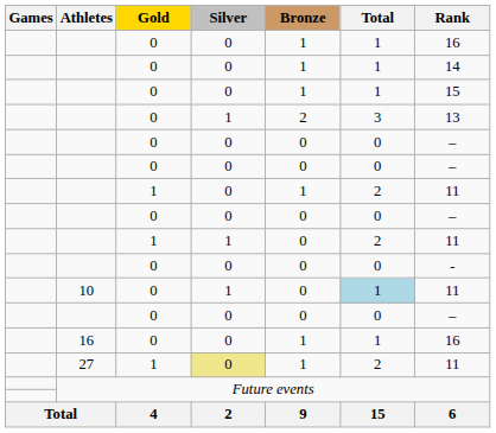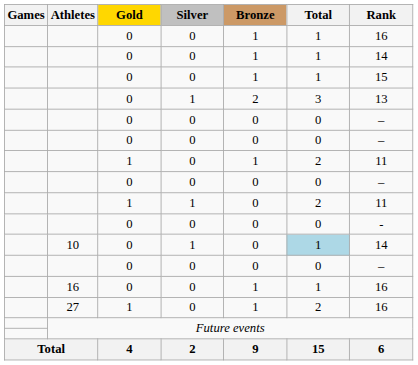 <table class="wikitable" style="text-align:center; font-size:90%;">
 <tr>
 <th>Games</th>
 <th>Athletes</th>
 <td style="background:gold; width:4.5em; font-weight:bold;">Gold</td>
 <td style="background:silver; width:4.5em; font-weight:bold;">Silver</td>
 <td style="background:#cc9966; width:4.5em; font-weight:bold;">Bronze</td>
 <th style="width:4.5em; font-weight:bold;">Total</th>
 <th style="width:4.5em; font-weight:bold;">Rank</th>
 </tr>
 <tr>
 <td align=left></td>
 <td></td>
 <td>0</td>
 <td>0</td>
 <td>1</td>
 <td>1</td>
 <td>16</td>
 </tr>
 <tr>
 <td align=left></td>
 <td></td>
 <td>0</td>
 <td>0</td>
 <td>1</td>
 <td>1</td>
 <td>14</td>
 </tr>
 <tr>
 <td align=left></td>
 <td></td>
 <td>0</td>
 <td>0</td>
 <td>1</td>
 <td>1</td>
 <td>15</td>
 </tr>
 <tr>
 <td align=left></td>
 <td></td>
 <td>0</td>
 <td>1</td>
 <td>2</td>
 <td>3</td>
 <td>13</td>
 </tr>
 <tr>
 <td align=left></td>
 <td></td>
 <td>0</td>
 <td>0</td>
 <td>0</td>
 <td>0</td>
 <td>–</td>
 </tr>
 <tr>
 <td align=left></td>
 <td></td>
 <td>0</td>
 <td>0</td>
 <td>0</td>
 <td>0</td>
 <td>–</td>
 </tr>
 <tr>
 <td align=left></td>
 <td></td>
 <td>1</td>
 <td>0</td>
 <td>1</td>
 <td>2</td>
 <td>11</td>
 </tr>
 <tr>
 <td align=left></td>
 <td></td>
 <td>0</td>
 <td>0</td>
 <td>0</td>
 <td>0</td>
 <td>–</td>
 </tr>
 <tr>
 <td align=left></td>
 <td></td>
 <td>1</td>
 <td>1</td>
 <td>0</td>
 <td>2</td>
 <td>11</td>
 </tr>
 <tr>
 <td align=left></td>
 <td></td>
 <td>0</td>
 <td>0</td>
 <td>0</td>
 <td>0</td>
 <td>-</td>
 </tr>
 <tr>
 <td align=left></td>
 <td>10</td>
 <td>0</td>
 <td>1</td>
 <td>0</td>
 <td style="background: lightblue;">1</td>
-<td>11</td>
+<td>14</td>
 </tr>
 <tr>
 <td align=left></td>
 <td></td>
 <td>0</td>
 <td>0</td>
 <td>0</td>
 <td>0</td>
 <td>–</td>
 </tr>
 <tr>
 <td align=left></td>
 <td>16</td>
 <td>0</td>
 <td>0</td>
 <td>1</td>
 <td>1</td>
 <td>16</td>
 </tr>
 <tr>
 <td align=left></td>
 <td>27</td>
 <td>1</td>
-<td style="background: khaki;">0</td>
+<td>0</td>
 <td>1</td>
 <td>2</td>
-<td>11</td>
+<td>16</td>
 </tr>
 <tr>
 <td align=left></td>
 <td rowspan=2 colspan=6><em>Future events</em></td>
 </tr>
 <tr>
 <td align=left></td>
 </tr>
 <tr>
 <th colspan=2>Total</th>
 <th>4</th>
 <th>2</th>
 <th>9</th>
 <th>15</th>
 <th>6</th>
 </tr>
 </table>
